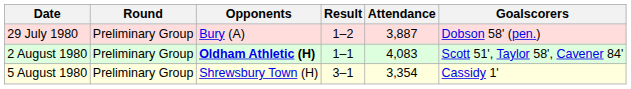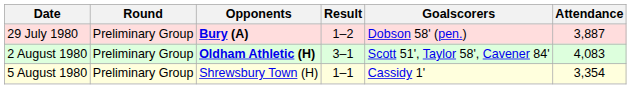 <table class="wikitable">
 <tr>
 <th>Date</th>
 <th>Round</th>
 <th>Opponents</th>
 <th>Result</th>
+<th>Goalscorers</th>
 <th>Attendance</th>
-<th>Goalscorers</th>
 </tr>
 <tr bgcolor="#ffdddd">
 <td>29 July 1980</td>
 <td>Preliminary Group</td>
-<td><a href='#'>Bury</a> (A)</td>
+<td><strong><a href='#'>Bury</a> (A)</strong></td>
 <td align="center">1–2</td>
+<td><a href='#'>Dobson</a> 58' (<a href='#'>pen.</a>)</td>
 <td align="center">3,887</td>
-<td><a href='#'>Dobson</a> 58' (<a href='#'>pen.</a>)</td>
 </tr>
 <tr bgcolor="#ddffdd">
 <td>2 August 1980</td>
 <td>Preliminary Group</td>
 <td><strong><a href='#'>Oldham Athletic</a> (H)</strong></td>
-<td align="center">1–1</td>
+<td align="center">3–1</td>
+<td><a href='#'>Scott</a> 51', <a href='#'>Taylor</a> 58', <a href='#'>Cavener</a> 84'</td>
 <td align="center">4,083</td>
-<td><a href='#'>Scott</a> 51', <a href='#'>Taylor</a> 58', <a href='#'>Cavener</a> 84'</td>
 </tr>
 <tr bgcolor="#ffffdd">
 <td>5 August 1980</td>
 <td>Preliminary Group</td>
 <td><a href='#'>Shrewsbury Town</a> (H)</td>
-<td align="center">3–1</td>
+<td align="center">1–1</td>
+<td><a href='#'>Cassidy</a> 1'</td>
 <td align="center">3,354</td>
-<td><a href='#'>Cassidy</a> 1'</td>
 </tr>
 </table>
